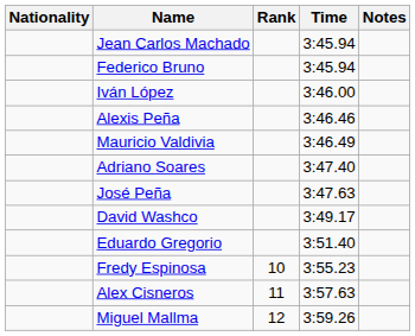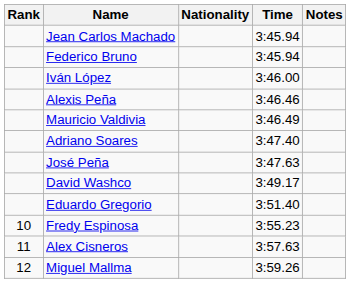 <table class="wikitable sortable" style="text-align:center">
 <tr>
+<th>Rank</th>
+<th>Name</th>
 <th>Nationality</th>
-<th>Name</th>
-<th>Rank</th>
 <th>Time</th>
 <th>Notes</th>
 </tr>
 <tr>
+<td></td>
+<td align=left><a href='#'>Jean Carlos Machado</a></td>
 <td align=left></td>
-<td align=left><a href='#'>Jean Carlos Machado</a></td>
-<td></td>
 <td>3:45.94</td>
 <td></td>
 </tr>
 <tr>
+<td></td>
+<td align=left><a href='#'>Federico Bruno</a></td>
 <td align=left></td>
-<td align=left><a href='#'>Federico Bruno</a></td>
-<td></td>
 <td>3:45.94</td>
 <td></td>
 </tr>
 <tr>
+<td></td>
+<td align=left><a href='#'>Iván López</a></td>
 <td align=left></td>
-<td align=left><a href='#'>Iván López</a></td>
-<td></td>
 <td>3:46.00</td>
 <td></td>
 </tr>
 <tr>
+<td></td>
+<td align=left><a href='#'>Alexis Peña</a></td>
 <td align=left></td>
-<td align=left><a href='#'>Alexis Peña</a></td>
-<td></td>
 <td>3:46.46</td>
 <td></td>
 </tr>
 <tr>
+<td></td>
+<td align=left><a href='#'>Mauricio Valdivia</a></td>
 <td align=left></td>
-<td align=left><a href='#'>Mauricio Valdivia</a></td>
-<td></td>
 <td>3:46.49</td>
 <td></td>
 </tr>
 <tr>
+<td></td>
+<td align=left><a href='#'>Adriano Soares</a></td>
 <td align=left></td>
-<td align=left><a href='#'>Adriano Soares</a></td>
-<td></td>
 <td>3:47.40</td>
 <td></td>
 </tr>
 <tr>
+<td></td>
+<td align=left><a href='#'>José Peña</a></td>
 <td align=left></td>
-<td align=left><a href='#'>José Peña</a></td>
-<td></td>
 <td>3:47.63</td>
 <td></td>
 </tr>
 <tr>
+<td></td>
+<td align=left><a href='#'>David Washco</a></td>
 <td align=left></td>
-<td align=left><a href='#'>David Washco</a></td>
-<td></td>
 <td>3:49.17</td>
 <td></td>
 </tr>
 <tr>
+<td></td>
+<td align=left><a href='#'>Eduardo Gregorio</a></td>
 <td align=left></td>
-<td align=left><a href='#'>Eduardo Gregorio</a></td>
-<td></td>
 <td>3:51.40</td>
 <td></td>
 </tr>
 <tr>
+<td>10</td>
+<td align=left><a href='#'>Fredy Espinosa</a></td>
 <td align=left></td>
-<td align=left><a href='#'>Fredy Espinosa</a></td>
-<td>10</td>
 <td>3:55.23</td>
 <td></td>
 </tr>
 <tr>
+<td>11</td>
+<td align=left><a href='#'>Alex Cisneros</a></td>
 <td align=left></td>
-<td align=left><a href='#'>Alex Cisneros</a></td>
-<td>11</td>
 <td>3:57.63</td>
 <td></td>
 </tr>
 <tr>
+<td>12</td>
+<td align=left><a href='#'>Miguel Mallma</a></td>
 <td align=left></td>
-<td align=left><a href='#'>Miguel Mallma</a></td>
-<td>12</td>
 <td>3:59.26</td>
 <td></td>
 </tr>
 </table>
